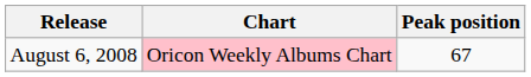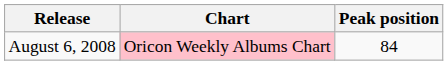 <table class="wikitable">
 <tr>
 <th align="left">Release</th>
 <th align="left">Chart</th>
 <th align="left">Peak position</th>
 </tr>
 <tr>
 <td align="left">August 6, 2008</td>
 <td align="left" style="background: pink;">Oricon Weekly Albums Chart</td>
-<td align="center">67</td>
+<td align="center">84</td>
 </tr>
 </table>
